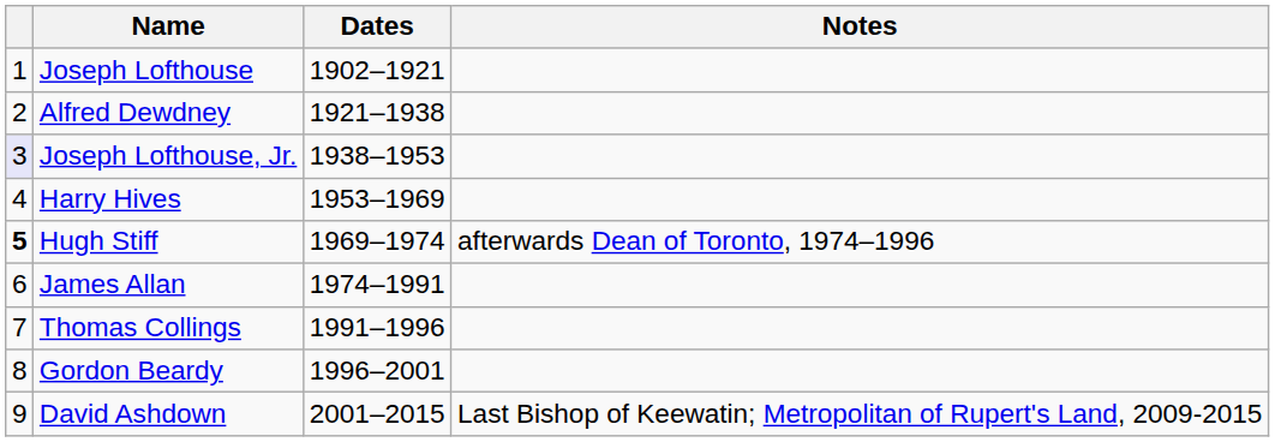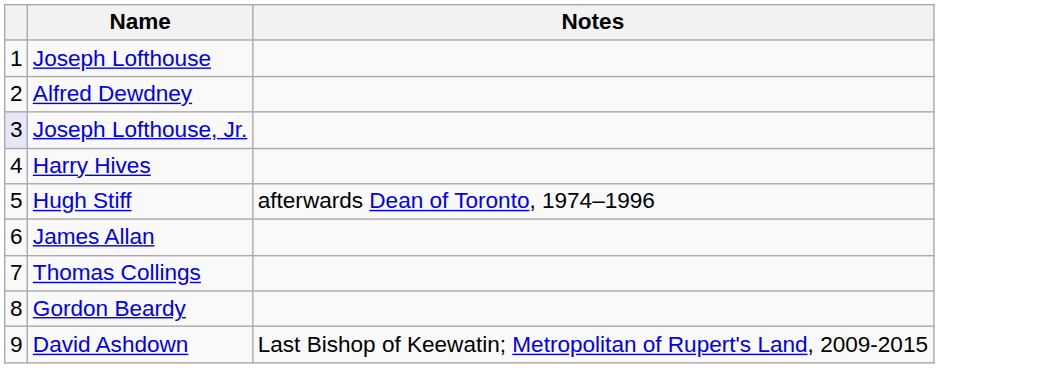 <table class="wikitable">
 <tr>
 <th></th>
 <th>Name</th>
-<th>Dates</th>
 <th>Notes</th>
 </tr>
 <tr>
 <td>1</td>
 <td><a href='#'>Joseph Lofthouse</a></td>
-<td>1902–1921</td>
 <td></td>
 </tr>
 <tr>
 <td>2</td>
 <td><a href='#'>Alfred Dewdney</a></td>
-<td>1921–1938</td>
 <td></td>
 </tr>
 <tr>
 <td style="background: lavender;">3</td>
 <td><a href='#'>Joseph Lofthouse, Jr.</a></td>
-<td>1938–1953</td>
 <td></td>
 </tr>
 <tr>
 <td>4</td>
 <td><a href='#'>Harry Hives</a></td>
-<td>1953–1969</td>
 <td></td>
 </tr>
 <tr>
-<td><strong>5</strong></td>
+<td>5</td>
 <td><a href='#'>Hugh Stiff</a></td>
-<td>1969–1974</td>
 <td>afterwards <a href='#'>Dean of Toronto</a>, 1974–1996</td>
 </tr>
 <tr>
 <td>6</td>
 <td><a href='#'>James Allan</a></td>
-<td>1974–1991</td>
 <td></td>
 </tr>
 <tr>
 <td>7</td>
 <td><a href='#'>Thomas Collings</a></td>
-<td>1991–1996</td>
 <td></td>
 </tr>
 <tr>
 <td>8</td>
 <td><a href='#'>Gordon Beardy</a></td>
-<td>1996–2001</td>
 <td></td>
 </tr>
 <tr>
 <td>9</td>
 <td><a href='#'>David Ashdown</a></td>
-<td>2001–2015</td>
 <td>Last Bishop of Keewatin; <a href='#'>Metropolitan of Rupert's Land</a>, 2009-2015</td>
 </tr>
 </table>
